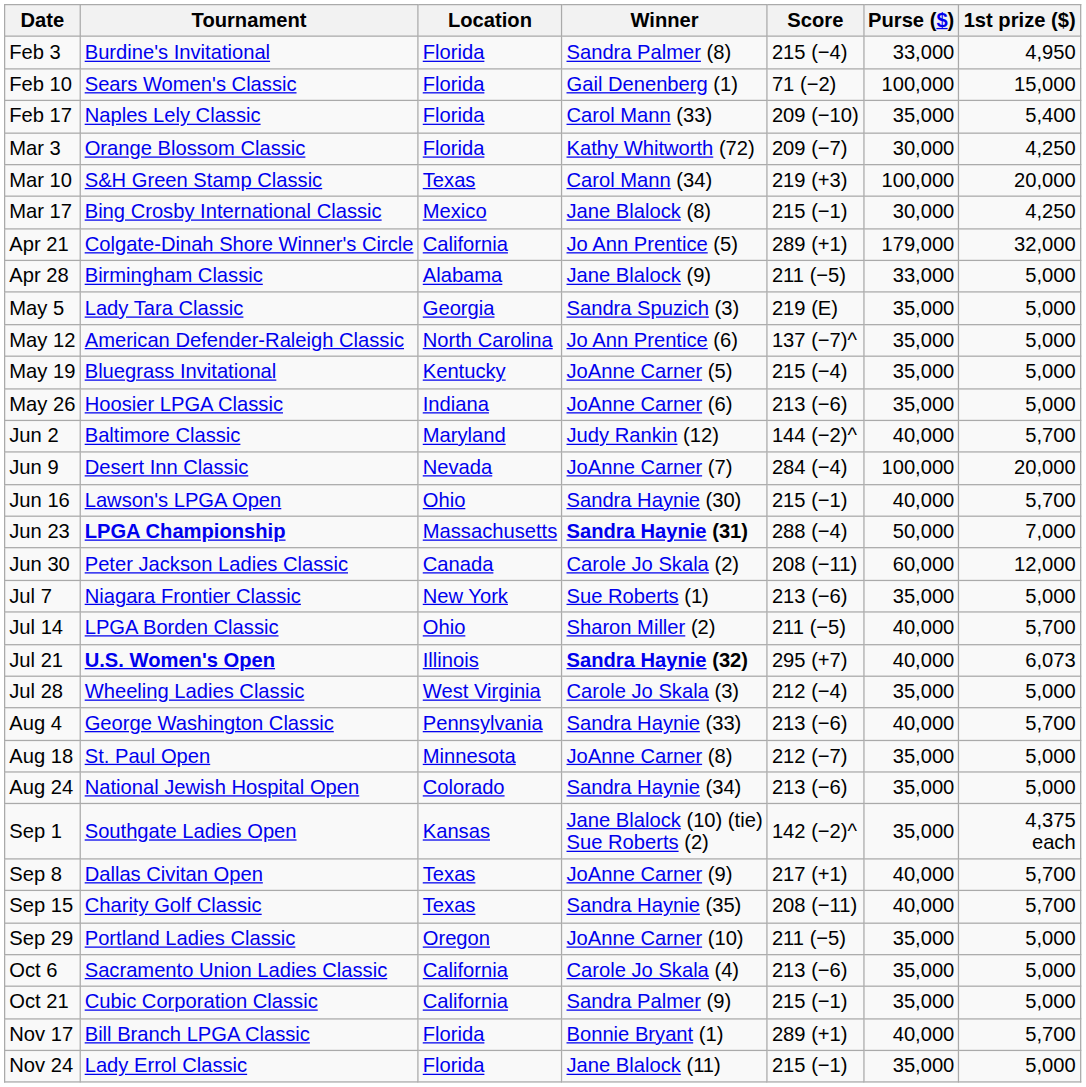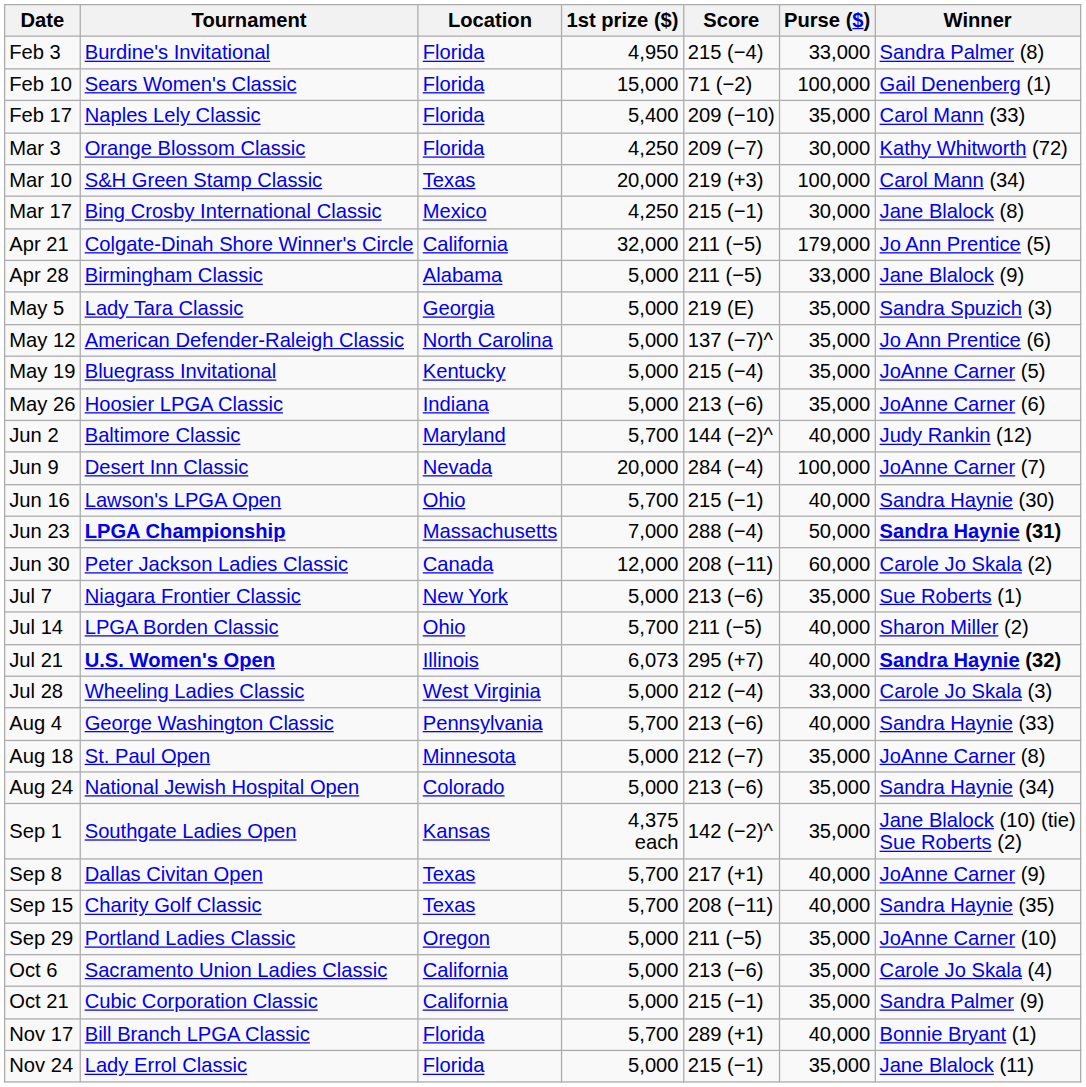 <table class=wikitable>
 <tr>
 <th>Date</th>
 <th>Tournament</th>
 <th>Location</th>
-<th>Winner</th>
+<th>1st prize ($)</th>
 <th>Score</th>
 <th>Purse (<a href='#'>$</a>)</th>
-<th>1st prize ($)</th>
+<th>Winner</th>
 </tr>
 <tr>
 <td>Feb 3</td>
 <td><a href='#'>Burdine's Invitational</a></td>
 <td><a href='#'>Florida</a></td>
-<td> <a href='#'>Sandra Palmer</a> (8)</td>
+<td align=right>4,950</td>
 <td>215 (−4)</td>
 <td align=right>33,000</td>
-<td align=right>4,950</td>
+<td> <a href='#'>Sandra Palmer</a> (8)</td>
 </tr>
 <tr>
 <td>Feb 10</td>
 <td><a href='#'>Sears Women's Classic</a></td>
 <td><a href='#'>Florida</a></td>
-<td> <a href='#'>Gail Denenberg</a> (1)</td>
+<td align=right>15,000</td>
 <td>71 (−2)</td>
 <td align=right>100,000</td>
-<td align=right>15,000</td>
+<td> <a href='#'>Gail Denenberg</a> (1)</td>
 </tr>
 <tr>
 <td>Feb 17</td>
 <td><a href='#'>Naples Lely Classic</a></td>
 <td><a href='#'>Florida</a></td>
-<td> <a href='#'>Carol Mann</a> (33)</td>
+<td align=right>5,400</td>
 <td>209 (−10)</td>
 <td align=right>35,000</td>
-<td align=right>5,400</td>
+<td> <a href='#'>Carol Mann</a> (33)</td>
 </tr>
 <tr>
 <td>Mar 3</td>
 <td><a href='#'>Orange Blossom Classic</a></td>
 <td><a href='#'>Florida</a></td>
-<td> <a href='#'>Kathy Whitworth</a> (72)</td>
+<td align=right>4,250</td>
 <td>209 (−7)</td>
 <td align=right>30,000</td>
-<td align=right>4,250</td>
+<td> <a href='#'>Kathy Whitworth</a> (72)</td>
 </tr>
 <tr>
 <td>Mar 10</td>
 <td><a href='#'>S&H Green Stamp Classic</a></td>
 <td><a href='#'>Texas</a></td>
-<td> <a href='#'>Carol Mann</a> (34)</td>
+<td align=right>20,000</td>
 <td>219 (+3)</td>
 <td align=right>100,000</td>
-<td align=right>20,000</td>
+<td> <a href='#'>Carol Mann</a> (34)</td>
 </tr>
 <tr>
 <td>Mar 17</td>
 <td><a href='#'>Bing Crosby International Classic</a></td>
 <td><a href='#'>Mexico</a></td>
-<td> <a href='#'>Jane Blalock</a> (8)</td>
+<td align=right>4,250</td>
 <td>215 (−1)</td>
 <td align=right>30,000</td>
-<td align=right>4,250</td>
+<td> <a href='#'>Jane Blalock</a> (8)</td>
 </tr>
 <tr>
 <td>Apr 21</td>
 <td><a href='#'>Colgate-Dinah Shore Winner's Circle</a></td>
 <td><a href='#'>California</a></td>
+<td align=right>32,000</td>
+<td>211 (−5)</td>
+<td align=right>179,000</td>
 <td> <a href='#'>Jo Ann Prentice</a> (5)</td>
-<td>289 (+1)</td>
-<td align=right>179,000</td>
-<td align=right>32,000</td>
 </tr>
 <tr>
 <td>Apr 28</td>
 <td><a href='#'>Birmingham Classic</a></td>
 <td><a href='#'>Alabama</a></td>
-<td> <a href='#'>Jane Blalock</a> (9)</td>
+<td align=right>5,000</td>
 <td>211 (−5)</td>
 <td align=right>33,000</td>
-<td align=right>5,000</td>
+<td> <a href='#'>Jane Blalock</a> (9)</td>
 </tr>
 <tr>
 <td>May 5</td>
 <td><a href='#'>Lady Tara Classic</a></td>
 <td><a href='#'>Georgia</a></td>
-<td> <a href='#'>Sandra Spuzich</a> (3)</td>
+<td align=right>5,000</td>
 <td>219 (E)</td>
 <td align=right>35,000</td>
-<td align=right>5,000</td>
+<td> <a href='#'>Sandra Spuzich</a> (3)</td>
 </tr>
 <tr>
 <td>May 12</td>
 <td><a href='#'>American Defender-Raleigh Classic</a></td>
 <td><a href='#'>North Carolina</a></td>
-<td> <a href='#'>Jo Ann Prentice</a> (6)</td>
+<td align=right>5,000</td>
 <td>137 (−7)^</td>
 <td align=right>35,000</td>
-<td align=right>5,000</td>
+<td> <a href='#'>Jo Ann Prentice</a> (6)</td>
 </tr>
 <tr>
 <td>May 19</td>
 <td><a href='#'>Bluegrass Invitational</a></td>
 <td><a href='#'>Kentucky</a></td>
-<td> <a href='#'>JoAnne Carner</a> (5)</td>
+<td align=right>5,000</td>
 <td>215 (−4)</td>
 <td align=right>35,000</td>
-<td align=right>5,000</td>
+<td> <a href='#'>JoAnne Carner</a> (5)</td>
 </tr>
 <tr>
 <td>May 26</td>
 <td><a href='#'>Hoosier LPGA Classic</a></td>
 <td><a href='#'>Indiana</a></td>
-<td> <a href='#'>JoAnne Carner</a> (6)</td>
+<td align=right>5,000</td>
 <td>213 (−6)</td>
 <td align=right>35,000</td>
-<td align=right>5,000</td>
+<td> <a href='#'>JoAnne Carner</a> (6)</td>
 </tr>
 <tr>
 <td>Jun 2</td>
 <td><a href='#'>Baltimore Classic</a></td>
 <td><a href='#'>Maryland</a></td>
-<td> <a href='#'>Judy Rankin</a> (12)</td>
+<td align=right>5,700</td>
 <td>144 (−2)^</td>
 <td align=right>40,000</td>
-<td align=right>5,700</td>
+<td> <a href='#'>Judy Rankin</a> (12)</td>
 </tr>
 <tr>
 <td>Jun 9</td>
 <td><a href='#'>Desert Inn Classic</a></td>
 <td><a href='#'>Nevada</a></td>
-<td> <a href='#'>JoAnne Carner</a> (7)</td>
+<td align=right>20,000</td>
 <td>284 (−4)</td>
 <td align=right>100,000</td>
-<td align=right>20,000</td>
+<td> <a href='#'>JoAnne Carner</a> (7)</td>
 </tr>
 <tr>
 <td>Jun 16</td>
 <td><a href='#'>Lawson's LPGA Open</a></td>
 <td><a href='#'>Ohio</a></td>
-<td> <a href='#'>Sandra Haynie</a> (30)</td>
+<td align=right>5,700</td>
 <td>215 (−1)</td>
 <td align=right>40,000</td>
-<td align=right>5,700</td>
+<td> <a href='#'>Sandra Haynie</a> (30)</td>
 </tr>
 <tr>
 <td>Jun 23</td>
 <td><strong><a href='#'>LPGA Championship</a></strong></td>
 <td><a href='#'>Massachusetts</a></td>
-<td> <strong><a href='#'>Sandra Haynie</a> (31)</strong></td>
+<td align=right>7,000</td>
 <td>288 (−4)</td>
 <td align=right>50,000</td>
-<td align=right>7,000</td>
+<td> <strong><a href='#'>Sandra Haynie</a> (31)</strong></td>
 </tr>
 <tr>
 <td>Jun 30</td>
 <td><a href='#'>Peter Jackson Ladies Classic</a></td>
 <td><a href='#'>Canada</a></td>
-<td> <a href='#'>Carole Jo Skala</a> (2)</td>
+<td align=right>12,000</td>
 <td>208 (−11)</td>
 <td align=right>60,000</td>
-<td align=right>12,000</td>
+<td> <a href='#'>Carole Jo Skala</a> (2)</td>
 </tr>
 <tr>
 <td>Jul 7</td>
 <td><a href='#'>Niagara Frontier Classic</a></td>
 <td><a href='#'>New York</a></td>
-<td> <a href='#'>Sue Roberts</a> (1)</td>
+<td align=right>5,000</td>
 <td>213 (−6)</td>
 <td align=right>35,000</td>
-<td align=right>5,000</td>
+<td> <a href='#'>Sue Roberts</a> (1)</td>
 </tr>
 <tr>
 <td>Jul 14</td>
 <td><a href='#'>LPGA Borden Classic</a></td>
 <td><a href='#'>Ohio</a></td>
-<td> <a href='#'>Sharon Miller</a> (2)</td>
+<td align=right>5,700</td>
 <td>211 (−5)</td>
 <td align=right>40,000</td>
-<td align=right>5,700</td>
+<td> <a href='#'>Sharon Miller</a> (2)</td>
 </tr>
 <tr>
 <td>Jul 21</td>
 <td><strong><a href='#'>U.S. Women's Open</a></strong></td>
 <td><a href='#'>Illinois</a></td>
-<td> <strong><a href='#'>Sandra Haynie</a> (32)</strong></td>
+<td align=right>6,073</td>
 <td>295 (+7)</td>
 <td align=right>40,000</td>
-<td align=right>6,073</td>
+<td> <strong><a href='#'>Sandra Haynie</a> (32)</strong></td>
 </tr>
 <tr>
 <td>Jul 28</td>
 <td><a href='#'>Wheeling Ladies Classic</a></td>
 <td><a href='#'>West Virginia</a></td>
+<td align=right>5,000</td>
+<td>212 (−4)</td>
+<td align=right>33,000</td>
 <td> <a href='#'>Carole Jo Skala</a> (3)</td>
-<td>212 (−4)</td>
-<td align=right>35,000</td>
-<td align=right>5,000</td>
 </tr>
 <tr>
 <td>Aug 4</td>
 <td><a href='#'>George Washington Classic</a></td>
 <td><a href='#'>Pennsylvania</a></td>
-<td> <a href='#'>Sandra Haynie</a> (33)</td>
+<td align=right>5,700</td>
 <td>213 (−6)</td>
 <td align=right>40,000</td>
-<td align=right>5,700</td>
+<td> <a href='#'>Sandra Haynie</a> (33)</td>
 </tr>
 <tr>
 <td>Aug 18</td>
 <td><a href='#'>St. Paul Open</a></td>
 <td><a href='#'>Minnesota</a></td>
-<td> <a href='#'>JoAnne Carner</a> (8)</td>
+<td align=right>5,000</td>
 <td>212 (−7)</td>
 <td align=right>35,000</td>
-<td align=right>5,000</td>
+<td> <a href='#'>JoAnne Carner</a> (8)</td>
 </tr>
 <tr>
 <td>Aug 24</td>
 <td><a href='#'>National Jewish Hospital Open</a></td>
 <td><a href='#'>Colorado</a></td>
-<td> <a href='#'>Sandra Haynie</a> (34)</td>
+<td align=right>5,000</td>
 <td>213 (−6)</td>
 <td align=right>35,000</td>
-<td align=right>5,000</td>
+<td> <a href='#'>Sandra Haynie</a> (34)</td>
 </tr>
 <tr>
 <td>Sep 1</td>
 <td><a href='#'>Southgate Ladies Open</a></td>
 <td><a href='#'>Kansas</a></td>
-<td> <a href='#'>Jane Blalock</a> (10) (tie)<br> <a href='#'>Sue Roberts</a> (2)</td>
+<td align=right>4,375<br>each</td>
 <td>142 (−2)^</td>
 <td align=right>35,000</td>
-<td align=right>4,375<br>each</td>
+<td> <a href='#'>Jane Blalock</a> (10) (tie)<br> <a href='#'>Sue Roberts</a> (2)</td>
 </tr>
 <tr>
 <td>Sep 8</td>
 <td><a href='#'>Dallas Civitan Open</a></td>
 <td><a href='#'>Texas</a></td>
-<td> <a href='#'>JoAnne Carner</a> (9)</td>
+<td align=right>5,700</td>
 <td>217 (+1)</td>
 <td align=right>40,000</td>
-<td align=right>5,700</td>
+<td> <a href='#'>JoAnne Carner</a> (9)</td>
 </tr>
 <tr>
 <td>Sep 15</td>
 <td><a href='#'>Charity Golf Classic</a></td>
 <td><a href='#'>Texas</a></td>
-<td> <a href='#'>Sandra Haynie</a> (35)</td>
+<td align=right>5,700</td>
 <td>208 (−11)</td>
 <td align=right>40,000</td>
-<td align=right>5,700</td>
+<td> <a href='#'>Sandra Haynie</a> (35)</td>
 </tr>
 <tr>
 <td>Sep 29</td>
 <td><a href='#'>Portland Ladies Classic</a></td>
 <td><a href='#'>Oregon</a></td>
-<td> <a href='#'>JoAnne Carner</a> (10)</td>
+<td align=right>5,000</td>
 <td>211 (−5)</td>
 <td align=right>35,000</td>
-<td align=right>5,000</td>
+<td> <a href='#'>JoAnne Carner</a> (10)</td>
 </tr>
 <tr>
 <td>Oct 6</td>
 <td><a href='#'>Sacramento Union Ladies Classic</a></td>
 <td><a href='#'>California</a></td>
-<td> <a href='#'>Carole Jo Skala</a> (4)</td>
+<td align=right>5,000</td>
 <td>213 (−6)</td>
 <td align=right>35,000</td>
-<td align=right>5,000</td>
+<td> <a href='#'>Carole Jo Skala</a> (4)</td>
 </tr>
 <tr>
 <td>Oct 21</td>
 <td><a href='#'>Cubic Corporation Classic</a></td>
 <td><a href='#'>California</a></td>
-<td> <a href='#'>Sandra Palmer</a> (9)</td>
+<td align=right>5,000</td>
 <td>215 (−1)</td>
 <td align=right>35,000</td>
-<td align=right>5,000</td>
+<td> <a href='#'>Sandra Palmer</a> (9)</td>
 </tr>
 <tr>
 <td>Nov 17</td>
 <td><a href='#'>Bill Branch LPGA Classic</a></td>
 <td><a href='#'>Florida</a></td>
-<td> <a href='#'>Bonnie Bryant</a> (1)</td>
+<td align=right>5,700</td>
 <td>289 (+1)</td>
 <td align=right>40,000</td>
-<td align=right>5,700</td>
+<td> <a href='#'>Bonnie Bryant</a> (1)</td>
 </tr>
 <tr>
 <td>Nov 24</td>
 <td><a href='#'>Lady Errol Classic</a></td>
 <td><a href='#'>Florida</a></td>
-<td> <a href='#'>Jane Blalock</a> (11)</td>
+<td align=right>5,000</td>
 <td>215 (−1)</td>
 <td align=right>35,000</td>
-<td align=right>5,000</td>
+<td> <a href='#'>Jane Blalock</a> (11)</td>
 </tr>
 </table>
